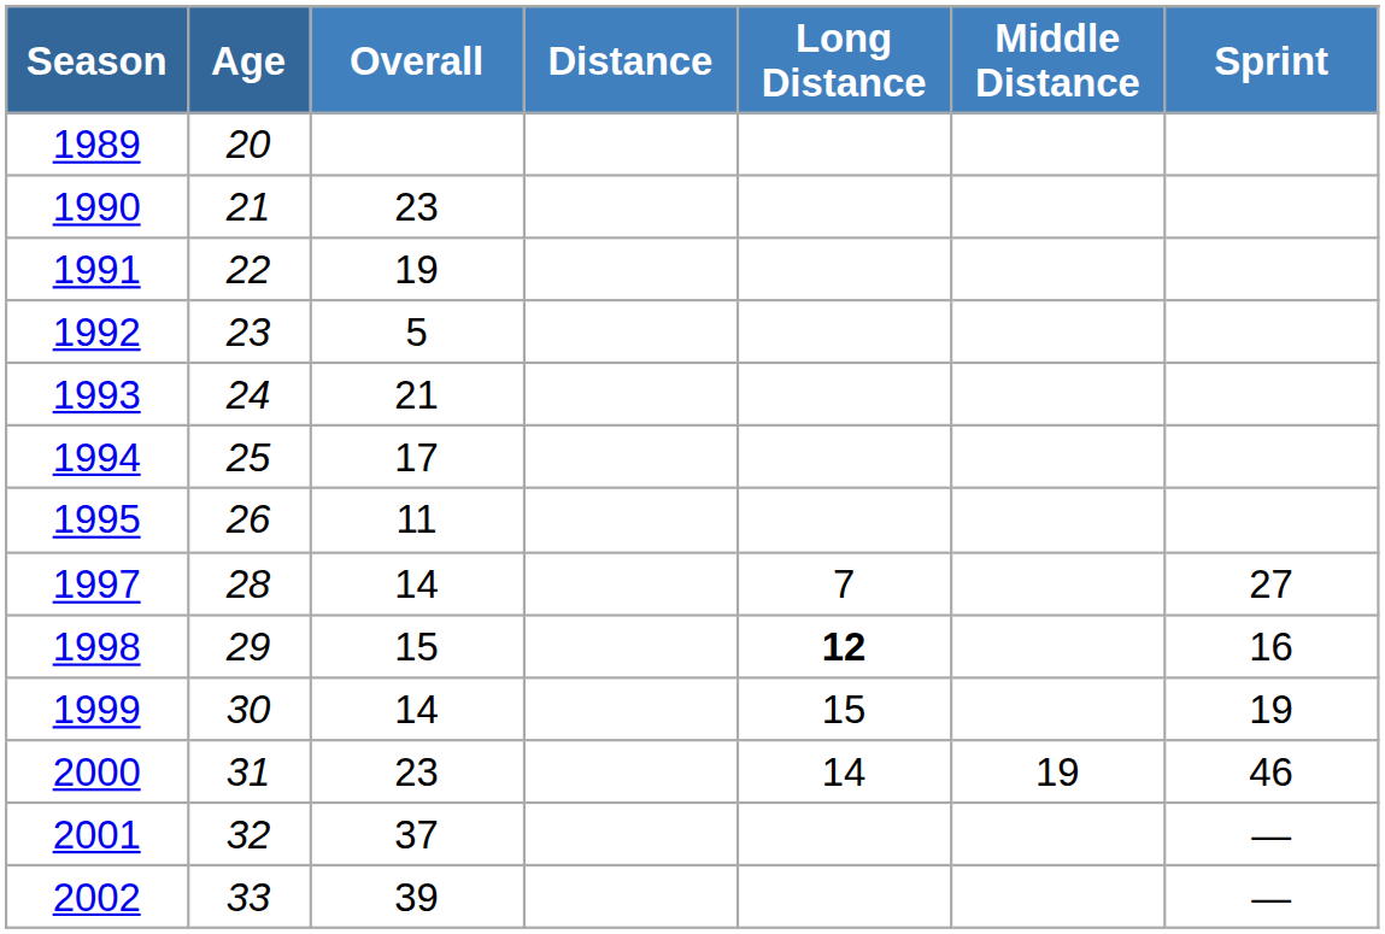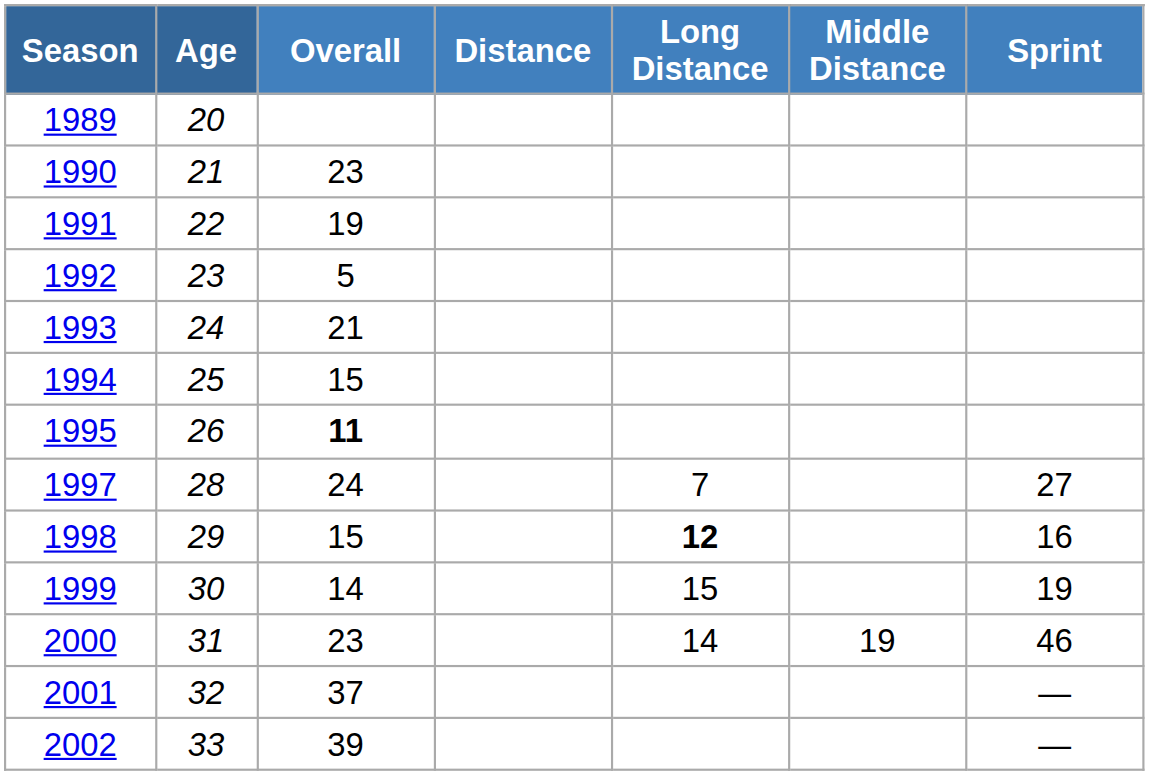 <table class="wikitable" style="font-size:95%; text-align:center; border:grey solid 1px; border-collapse:collapse; background:#ffffff;">
 <tr>
 <th style="background-color:#369; color:white; width:60px;" rowspan="2"> Season </th>
 <th style="background-color:#369; color:white; width:40px;" rowspan="2"> Age </th>
 </tr>
 <tr>
 <th style="background-color:#4180be; color:white; width:75px;">Overall</th>
 <th style="background-color:#4180be; color:white; width:75px;">Distance</th>
 <th style="background-color:#4180be; color:white; width:75px;">Long Distance</th>
 <th style="background-color:#4180be; color:white; width:75px;">Middle Distance</th>
 <th style="background-color:#4180be; color:white; width:75px;">Sprint</th>
 </tr>
 <tr>
 <td><a href='#'>1989</a></td>
 <td><em>20</em></td>
 <td></td>
 <td></td>
 <td></td>
 <td></td>
 <td></td>
 </tr>
 <tr>
 <td><a href='#'>1990</a></td>
 <td><em>21</em></td>
 <td>23</td>
 <td></td>
 <td></td>
 <td></td>
 <td></td>
 </tr>
 <tr>
 <td><a href='#'>1991</a></td>
 <td><em>22</em></td>
 <td>19</td>
 <td></td>
 <td></td>
 <td></td>
 <td></td>
 </tr>
 <tr>
 <td><a href='#'>1992</a></td>
 <td><em>23</em></td>
 <td>5</td>
 <td></td>
 <td></td>
 <td></td>
 <td></td>
 </tr>
 <tr>
 <td><a href='#'>1993</a></td>
 <td><em>24</em></td>
 <td>21</td>
 <td></td>
 <td></td>
 <td></td>
 <td></td>
 </tr>
 <tr>
 <td><a href='#'>1994</a></td>
 <td><em>25</em></td>
-<td>17</td>
+<td>15</td>
 <td></td>
 <td></td>
 <td></td>
 <td></td>
 </tr>
 <tr>
 <td><a href='#'>1995</a></td>
 <td><em>26</em></td>
-<td>11</td>
+<td><strong>11</strong></td>
 <td></td>
 <td></td>
 <td></td>
 <td></td>
 </tr>
 <tr>
 <td><a href='#'>1997</a></td>
 <td><em>28</em></td>
-<td>14</td>
+<td>24</td>
 <td></td>
 <td>7</td>
 <td></td>
 <td>27</td>
 </tr>
 <tr>
 <td><a href='#'>1998</a></td>
 <td><em>29</em></td>
 <td>15</td>
 <td></td>
 <td><strong>12</strong></td>
 <td></td>
 <td>16</td>
 </tr>
 <tr>
 <td><a href='#'>1999</a></td>
 <td><em>30</em></td>
 <td>14</td>
 <td></td>
 <td>15</td>
 <td></td>
 <td>19</td>
 </tr>
 <tr>
 <td><a href='#'>2000</a></td>
 <td><em>31</em></td>
 <td>23</td>
 <td></td>
 <td>14</td>
 <td>19</td>
 <td>46</td>
 </tr>
 <tr>
 <td><a href='#'>2001</a></td>
 <td><em>32</em></td>
 <td>37</td>
 <td></td>
 <td></td>
 <td></td>
 <td>—</td>
 </tr>
 <tr>
 <td><a href='#'>2002</a></td>
 <td><em>33</em></td>
 <td>39</td>
 <td></td>
 <td></td>
 <td></td>
 <td>—</td>
 </tr>
 </table>
